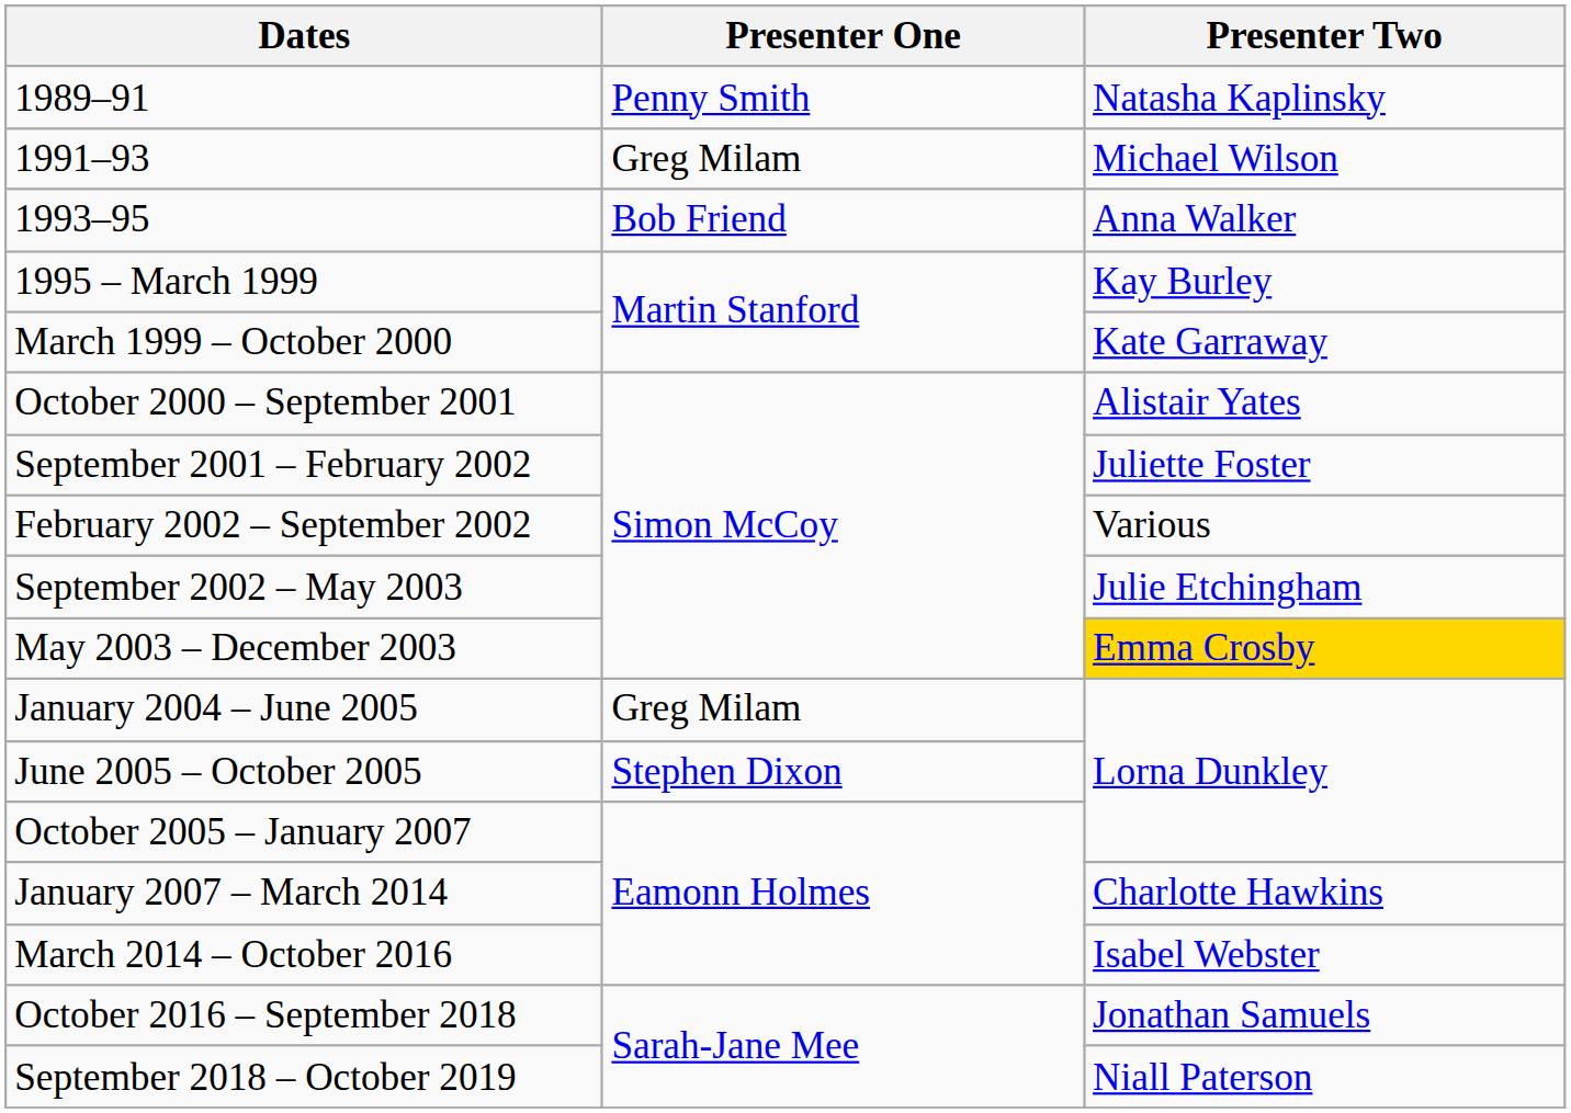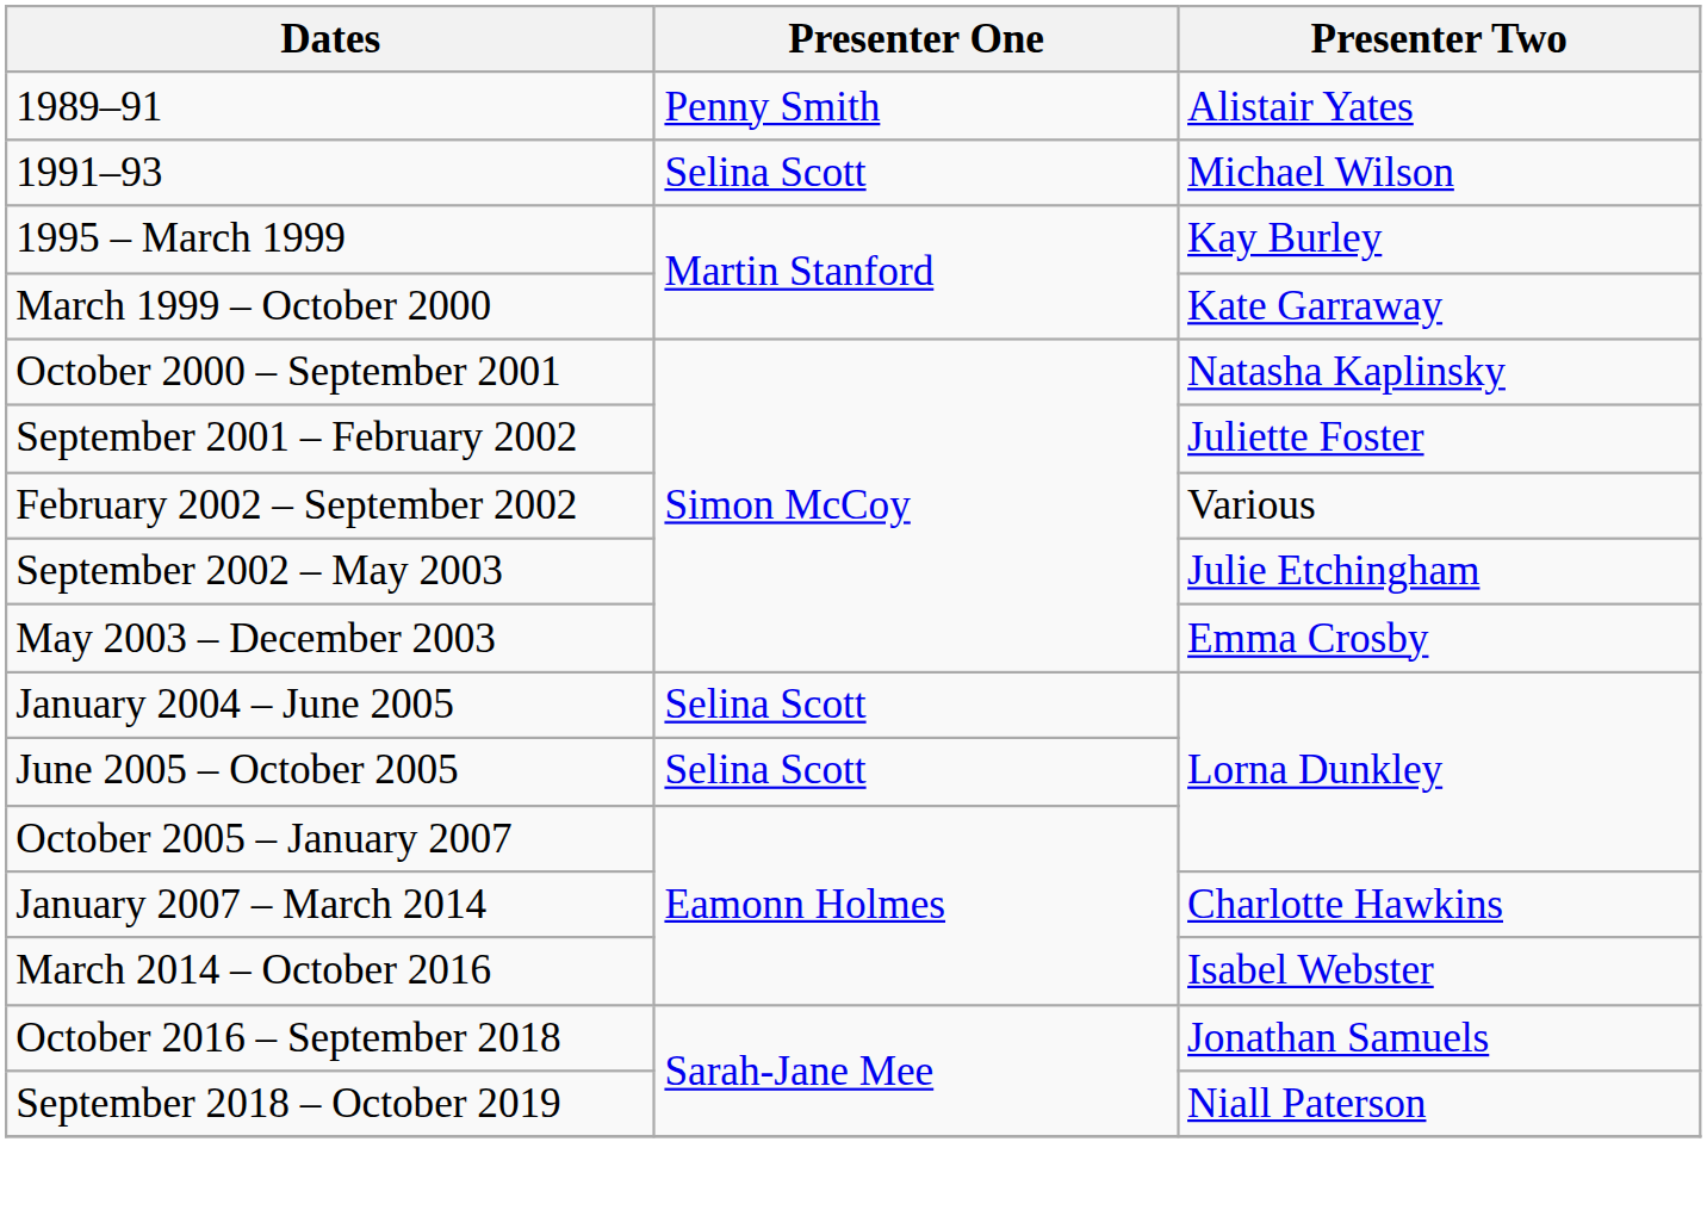 <table class="wikitable">
 <tr>
 <th valign="middle" style="width:15em">Dates</th>
 <th valign="middle" style="width:12em">Presenter One</th>
 <th valign="middle" style="width:12em">Presenter Two</th>
 </tr>
 <tr>
 <td>1989–91</td>
 <td><a href='#'>Penny Smith</a></td>
-<td><a href='#'>Natasha Kaplinsky</a></td>
+<td><a href='#'>Alistair Yates</a></td>
 </tr>
 <tr>
 <td>1991–93</td>
-<td>Greg Milam</td>
+<td><a href='#'>Selina Scott</a></td>
 <td><a href='#'>Michael Wilson</a></td>
-</tr>
-<tr>
-<td>1993–95</td>
-<td><a href='#'>Bob Friend</a></td>
-<td><a href='#'>Anna Walker</a></td>
 </tr>
 <tr>
 <td>1995 – March 1999</td>
 <td rowspan=2><a href='#'>Martin Stanford</a></td>
 <td><a href='#'>Kay Burley</a></td>
 </tr>
 <tr>
 <td>March 1999 – October 2000</td>
 <td><a href='#'>Kate Garraway</a></td>
 </tr>
 <tr>
 <td>October 2000 – September 2001</td>
 <td rowspan=5><a href='#'>Simon McCoy</a></td>
-<td><a href='#'>Alistair Yates</a></td>
+<td><a href='#'>Natasha Kaplinsky</a></td>
 </tr>
 <tr>
 <td>September 2001 – February 2002</td>
 <td><a href='#'>Juliette Foster</a></td>
 </tr>
 <tr>
 <td>February 2002 – September 2002</td>
 <td>Various</td>
 </tr>
 <tr>
 <td>September 2002 – May 2003</td>
 <td><a href='#'>Julie Etchingham</a></td>
 </tr>
 <tr>
 <td>May 2003 – December 2003</td>
-<td style="background: gold;"><a href='#'>Emma Crosby</a></td>
+<td><a href='#'>Emma Crosby</a></td>
 </tr>
 <tr>
 <td>January 2004 – June 2005</td>
-<td>Greg Milam</td>
+<td><a href='#'>Selina Scott</a></td>
 <td rowspan=3><a href='#'>Lorna Dunkley</a></td>
 </tr>
 <tr>
 <td>June 2005 – October 2005</td>
-<td><a href='#'>Stephen Dixon</a></td>
+<td><a href='#'>Selina Scott</a></td>
 </tr>
 <tr>
 <td>October 2005 – January 2007</td>
 <td rowspan="3"><a href='#'>Eamonn Holmes</a></td>
 </tr>
 <tr>
 <td>January 2007 – March 2014</td>
 <td><a href='#'>Charlotte Hawkins</a></td>
 </tr>
 <tr>
 <td>March 2014 – October 2016</td>
 <td><a href='#'>Isabel Webster</a></td>
 </tr>
 <tr>
 <td>October 2016 – September 2018</td>
 <td rowspan="2"><a href='#'>Sarah-Jane Mee</a></td>
 <td><a href='#'>Jonathan Samuels</a></td>
 </tr>
 <tr>
 <td>September 2018 – October 2019</td>
 <td><a href='#'>Niall Paterson</a></td>
 </tr>
 <tr>
 </tr>
 </table>
